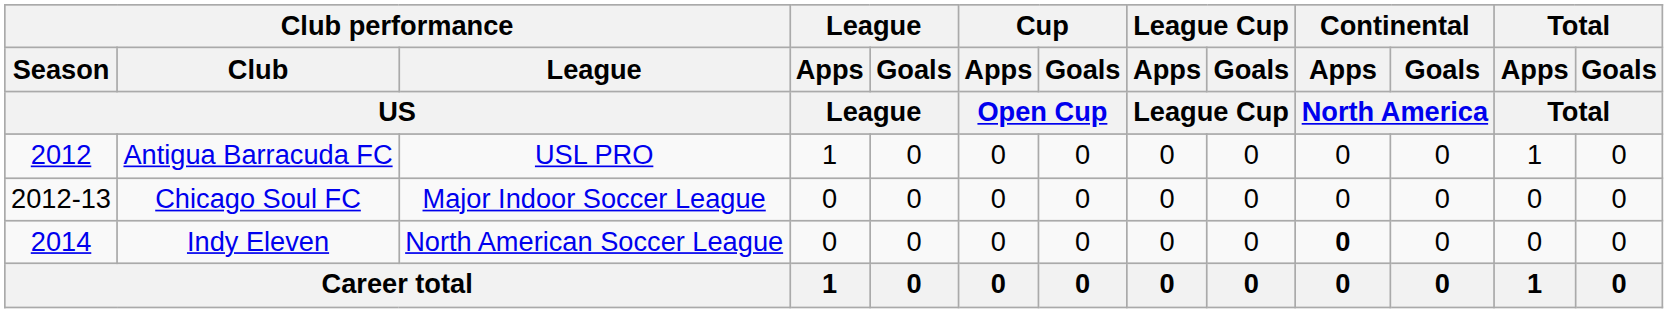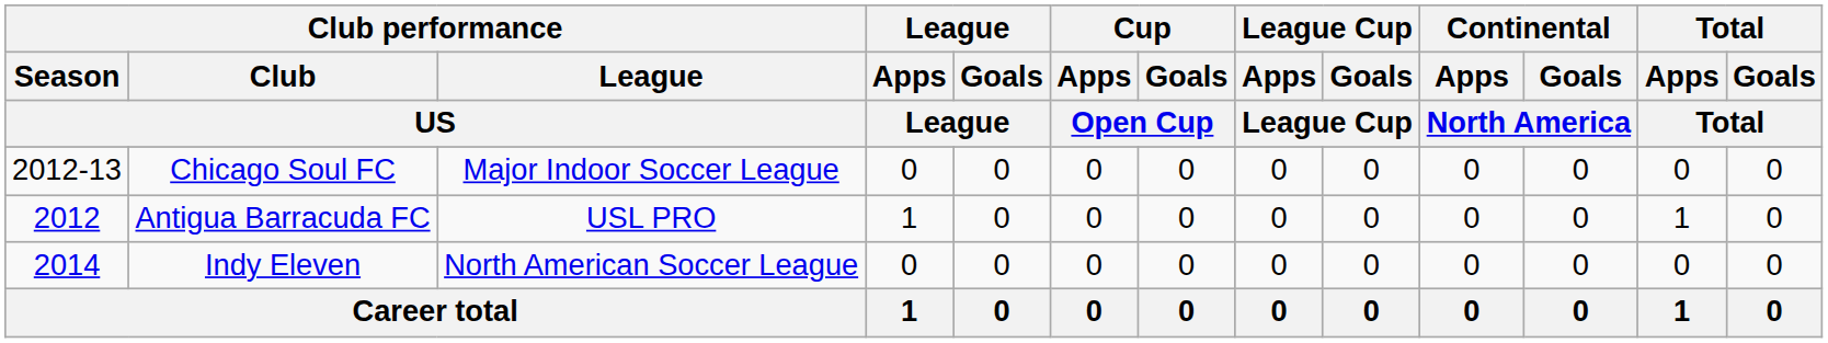 <table class="wikitable" style="text-align:center">
 <tr>
 <th colspan=3>Club performance</th>
 <th colspan=2>League</th>
 <th colspan=2>Cup</th>
 <th colspan=2>League Cup</th>
 <th colspan=2>Continental</th>
 <th colspan=2>Total</th>
 </tr>
 <tr>
 <th>Season</th>
 <th>Club</th>
 <th>League</th>
 <th>Apps</th>
 <th>Goals</th>
 <th>Apps</th>
 <th>Goals</th>
 <th>Apps</th>
 <th>Goals</th>
 <th>Apps</th>
 <th>Goals</th>
 <th>Apps</th>
 <th>Goals</th>
 </tr>
 <tr>
 <th colspan=3>US</th>
 <th colspan=2>League</th>
 <th colspan=2><a href='#'>Open Cup</a></th>
 <th colspan=2>League Cup</th>
 <th colspan=2><a href='#'>North America</a></th>
 <th colspan=2>Total</th>
 </tr>
 <tr>
+<td 2012-13 Chicago Soul FC season>2012-13</td>
+<td><a href='#'>Chicago Soul FC</a></td>
+<td><a href='#'>Major Indoor Soccer League</a></td>
+<td>0</td>
+<td>0</td>
+<td>0</td>
+<td>0</td>
+<td>0</td>
+<td>0</td>
+<td>0</td>
+<td>0</td>
+<td>0</td>
+<td>0</td>
+</tr>
+<tr>
 <td><a href='#'>2012</a></td>
 <td><a href='#'>Antigua Barracuda FC</a></td>
 <td><a href='#'>USL PRO</a></td>
 <td>1</td>
 <td>0</td>
 <td>0</td>
 <td>0</td>
 <td>0</td>
 <td>0</td>
 <td>0</td>
 <td>0</td>
 <td>1</td>
 <td>0</td>
 </tr>
 <tr>
-<td 2012-13 Chicago Soul FC season>2012-13</td>
-<td><a href='#'>Chicago Soul FC</a></td>
-<td><a href='#'>Major Indoor Soccer League</a></td>
-<td>0</td>
-<td>0</td>
-<td>0</td>
-<td>0</td>
-<td>0</td>
-<td>0</td>
-<td>0</td>
-<td>0</td>
-<td>0</td>
-<td>0</td>
-</tr>
-<tr>
 <td><a href='#'>2014</a></td>
 <td><a href='#'>Indy Eleven</a></td>
 <td><a href='#'>North American Soccer League</a></td>
 <td>0</td>
 <td>0</td>
 <td>0</td>
 <td>0</td>
 <td>0</td>
 <td>0</td>
-<td><strong>0</strong></td>
+<td>0</td>
 <td>0</td>
 <td>0</td>
 <td>0</td>
 </tr>
 <tr>
 <th colspan=3>Career total</th>
 <th>1</th>
 <th>0</th>
 <th>0</th>
 <th>0</th>
 <th>0</th>
 <th>0</th>
 <th>0</th>
 <th>0</th>
 <th>1</th>
 <th>0</th>
 </tr>
 </table>
